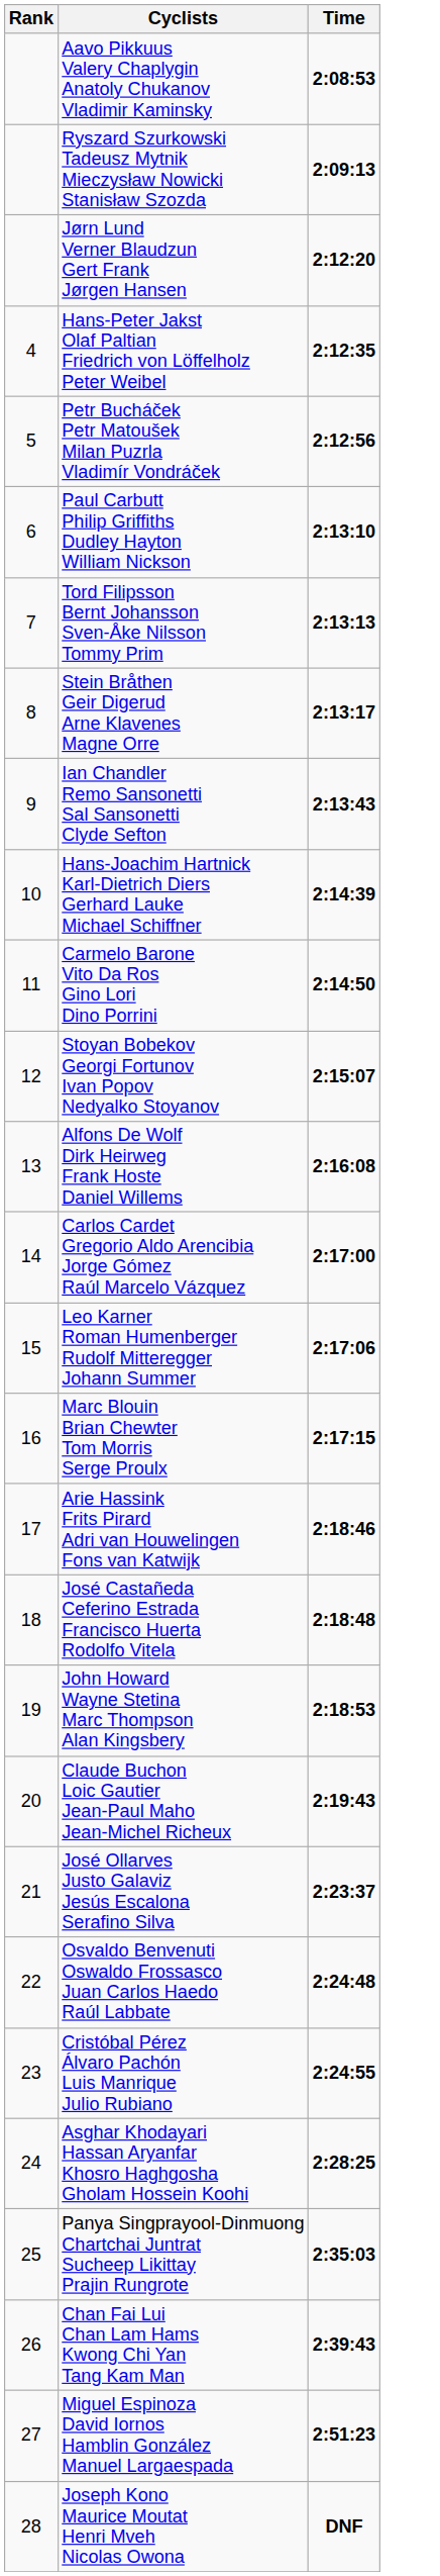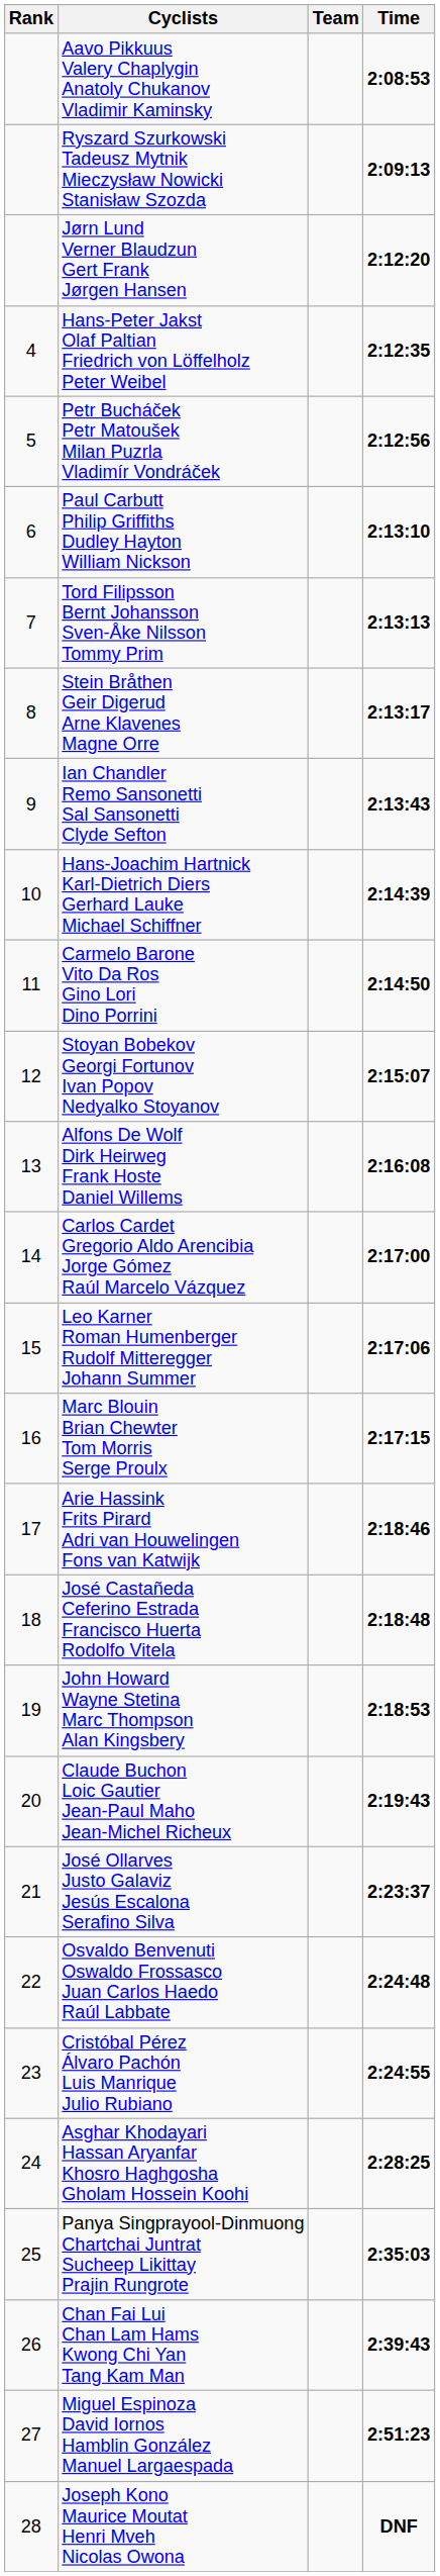 <table class=wikitable style="text-align:center">
 <tr>
 <th>Rank</th>
 <th>Cyclists</th>
+<th>Team</th>
 <th>Time</th>
 </tr>
 <tr>
 <td></td>
 <td align=left><a href='#'>Aavo Pikkuus</a> <br> <a href='#'>Valery Chaplygin</a><br> <a href='#'>Anatoly Chukanov</a><br> <a href='#'>Vladimir Kaminsky</a></td>
+<td></td>
 <td><strong>2:08:53</strong></td>
 </tr>
 <tr>
 <td></td>
 <td align=left><a href='#'>Ryszard Szurkowski</a> <br> <a href='#'>Tadeusz Mytnik</a> <br> <a href='#'>Mieczysław Nowicki</a> <br> <a href='#'>Stanisław Szozda</a></td>
+<td></td>
 <td><strong>2:09:13</strong></td>
 </tr>
 <tr>
 <td></td>
 <td align=left><a href='#'>Jørn Lund</a> <br> <a href='#'>Verner Blaudzun</a> <br> <a href='#'>Gert Frank</a> <br> <a href='#'>Jørgen Hansen</a></td>
+<td></td>
 <td><strong>2:12:20</strong></td>
 </tr>
 <tr>
 <td>4</td>
 <td align=left><a href='#'>Hans-Peter Jakst</a><br> <a href='#'>Olaf Paltian</a><br> <a href='#'>Friedrich von Löffelholz</a> <br> <a href='#'>Peter Weibel</a></td>
+<td></td>
 <td><strong>2:12:35 </strong></td>
 </tr>
 <tr>
 <td>5</td>
 <td align=left><a href='#'>Petr Bucháček</a><br> <a href='#'>Petr Matoušek</a><br> <a href='#'>Milan Puzrla</a> <br> <a href='#'>Vladimír Vondráček</a></td>
+<td></td>
 <td><strong>2:12:56 </strong></td>
 </tr>
 <tr>
 <td>6</td>
 <td align=left><a href='#'>Paul Carbutt</a><br> <a href='#'>Philip Griffiths</a><br> <a href='#'>Dudley Hayton</a> <br> <a href='#'>William Nickson</a></td>
+<td></td>
 <td><strong>2:13:10</strong></td>
 </tr>
 <tr>
 <td>7</td>
 <td align=left><a href='#'>Tord Filipsson</a><br> <a href='#'>Bernt Johansson</a><br> <a href='#'>Sven-Åke Nilsson</a> <br> <a href='#'>Tommy Prim</a></td>
+<td></td>
 <td><strong>2:13:13 </strong></td>
 </tr>
 <tr>
 <td>8</td>
 <td align=left><a href='#'>Stein Bråthen</a><br> <a href='#'>Geir Digerud</a><br> <a href='#'>Arne Klavenes</a> <br> <a href='#'>Magne Orre</a></td>
+<td></td>
 <td><strong>2:13:17 </strong></td>
 </tr>
 <tr>
 <td>9</td>
 <td align=left><a href='#'>Ian Chandler</a><br> <a href='#'>Remo Sansonetti</a><br> <a href='#'>Sal Sansonetti</a> <br> <a href='#'>Clyde Sefton</a></td>
+<td></td>
 <td><strong>2:13:43</strong></td>
 </tr>
 <tr>
 <td>10</td>
 <td align=left><a href='#'>Hans-Joachim Hartnick</a><br> <a href='#'>Karl-Dietrich Diers</a><br> <a href='#'>Gerhard Lauke</a> <br> <a href='#'>Michael Schiffner</a></td>
+<td></td>
 <td><strong>2:14:39 </strong></td>
 </tr>
 <tr>
 <td>11</td>
 <td align=left><a href='#'>Carmelo Barone</a><br> <a href='#'>Vito Da Ros</a><br> <a href='#'>Gino Lori</a> <br> <a href='#'>Dino Porrini</a></td>
+<td></td>
 <td><strong>2:14:50 </strong></td>
 </tr>
 <tr>
 <td>12</td>
 <td align=left><a href='#'>Stoyan Bobekov</a><br> <a href='#'>Georgi Fortunov</a><br> <a href='#'>Ivan Popov</a> <br> <a href='#'>Nedyalko Stoyanov</a></td>
+<td></td>
 <td><strong>2:15:07</strong></td>
 </tr>
 <tr>
 <td>13</td>
 <td align=left><a href='#'>Alfons De Wolf</a><br> <a href='#'>Dirk Heirweg</a><br> <a href='#'>Frank Hoste</a> <br> <a href='#'>Daniel Willems</a></td>
+<td></td>
 <td><strong>2:16:08</strong></td>
 </tr>
 <tr>
 <td>14</td>
 <td align=left><a href='#'>Carlos Cardet</a><br> <a href='#'>Gregorio Aldo Arencibia</a><br> <a href='#'>Jorge Gómez</a> <br> <a href='#'>Raúl Marcelo Vázquez</a></td>
+<td></td>
 <td><strong>2:17:00</strong></td>
 </tr>
 <tr>
 <td>15</td>
 <td align=left><a href='#'>Leo Karner</a><br> <a href='#'>Roman Humenberger</a><br> <a href='#'>Rudolf Mitteregger</a> <br> <a href='#'>Johann Summer</a></td>
+<td></td>
 <td><strong>2:17:06</strong></td>
 </tr>
 <tr>
 <td>16</td>
 <td align=left><a href='#'>Marc Blouin</a><br> <a href='#'>Brian Chewter</a><br> <a href='#'>Tom Morris</a> <br> <a href='#'>Serge Proulx</a></td>
+<td></td>
 <td><strong>2:17:15</strong></td>
 </tr>
 <tr>
 <td>17</td>
 <td align=left><a href='#'>Arie Hassink</a><br> <a href='#'>Frits Pirard</a><br> <a href='#'>Adri van Houwelingen</a> <br> <a href='#'>Fons van Katwijk</a></td>
+<td></td>
 <td><strong>2:18:46</strong></td>
 </tr>
 <tr>
 <td>18</td>
 <td align=left><a href='#'>José Castañeda</a><br> <a href='#'>Ceferino Estrada</a><br> <a href='#'>Francisco Huerta</a> <br> <a href='#'>Rodolfo Vitela</a></td>
+<td></td>
 <td><strong>2:18:48</strong></td>
 </tr>
 <tr>
 <td>19</td>
 <td align=left><a href='#'>John Howard</a><br> <a href='#'>Wayne Stetina</a><br> <a href='#'>Marc Thompson</a> <br> <a href='#'>Alan Kingsbery</a></td>
+<td></td>
 <td><strong>2:18:53</strong></td>
 </tr>
 <tr>
 <td>20</td>
 <td align=left><a href='#'>Claude Buchon</a><br> <a href='#'>Loic Gautier</a><br> <a href='#'>Jean-Paul Maho</a> <br> <a href='#'>Jean-Michel Richeux</a></td>
+<td></td>
 <td><strong>2:19:43 </strong></td>
 </tr>
 <tr>
 <td>21</td>
 <td align=left><a href='#'>José Ollarves</a><br> <a href='#'>Justo Galaviz</a><br> <a href='#'>Jesús Escalona</a> <br> <a href='#'>Serafino Silva</a></td>
+<td></td>
 <td><strong>2:23:37</strong></td>
 </tr>
 <tr>
 <td>22</td>
 <td align=left><a href='#'>Osvaldo Benvenuti</a><br> <a href='#'>Oswaldo Frossasco</a><br> <a href='#'>Juan Carlos Haedo</a> <br> <a href='#'>Raúl Labbate</a></td>
+<td></td>
 <td><strong>2:24:48</strong></td>
 </tr>
 <tr>
 <td>23</td>
 <td align=left><a href='#'>Cristóbal Pérez</a><br> <a href='#'>Álvaro Pachón</a><br> <a href='#'>Luis Manrique</a> <br> <a href='#'>Julio Rubiano</a></td>
+<td></td>
 <td><strong>2:24:55</strong></td>
 </tr>
 <tr>
 <td>24</td>
 <td align=left><a href='#'>Asghar Khodayari</a> <br> <a href='#'>Hassan Aryanfar</a> <br> <a href='#'>Khosro Haghgosha</a> <br> <a href='#'>Gholam Hossein Koohi</a></td>
+<td></td>
 <td><strong>2:28:25</strong></td>
 </tr>
 <tr>
 <td>25</td>
 <td align=left>Panya Singprayool-Dinmuong <br> <a href='#'>Chartchai Juntrat</a> <br> <a href='#'>Sucheep Likittay</a> <br> <a href='#'>Prajin Rungrote</a></td>
+<td></td>
 <td><strong>2:35:03</strong></td>
 </tr>
 <tr>
 <td>26</td>
 <td align=left><a href='#'>Chan Fai Lui</a> <br> <a href='#'>Chan Lam Hams</a> <br> <a href='#'>Kwong Chi Yan</a> <br> <a href='#'>Tang Kam Man</a></td>
+<td></td>
 <td><strong>2:39:43</strong></td>
 </tr>
 <tr>
 <td>27</td>
 <td align=left><a href='#'>Miguel Espinoza</a> <br> <a href='#'>David Iornos</a> <br> <a href='#'>Hamblin González</a> <br> <a href='#'>Manuel Largaespada</a></td>
+<td></td>
 <td><strong>2:51:23</strong></td>
 </tr>
 <tr>
 <td>28</td>
 <td align=left><a href='#'>Joseph Kono</a> <br> <a href='#'>Maurice Moutat</a> <br> <a href='#'>Henri Mveh</a> <br> <a href='#'>Nicolas Owona</a></td>
+<td></td>
 <td><strong>DNF</strong></td>
 </tr>
 </table>
